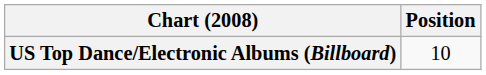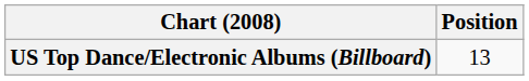 <table class="wikitable plainrowheaders" style="text-align:center">
 <tr>
 <th scope="col">Chart (2008)</th>
 <th scope="col">Position</th>
 </tr>
 <tr>
 <th scope="row">US Top Dance/Electronic Albums (<em>Billboard</em>)</th>
-<td>10</td>
+<td>13</td>
 </tr>
 </table>
